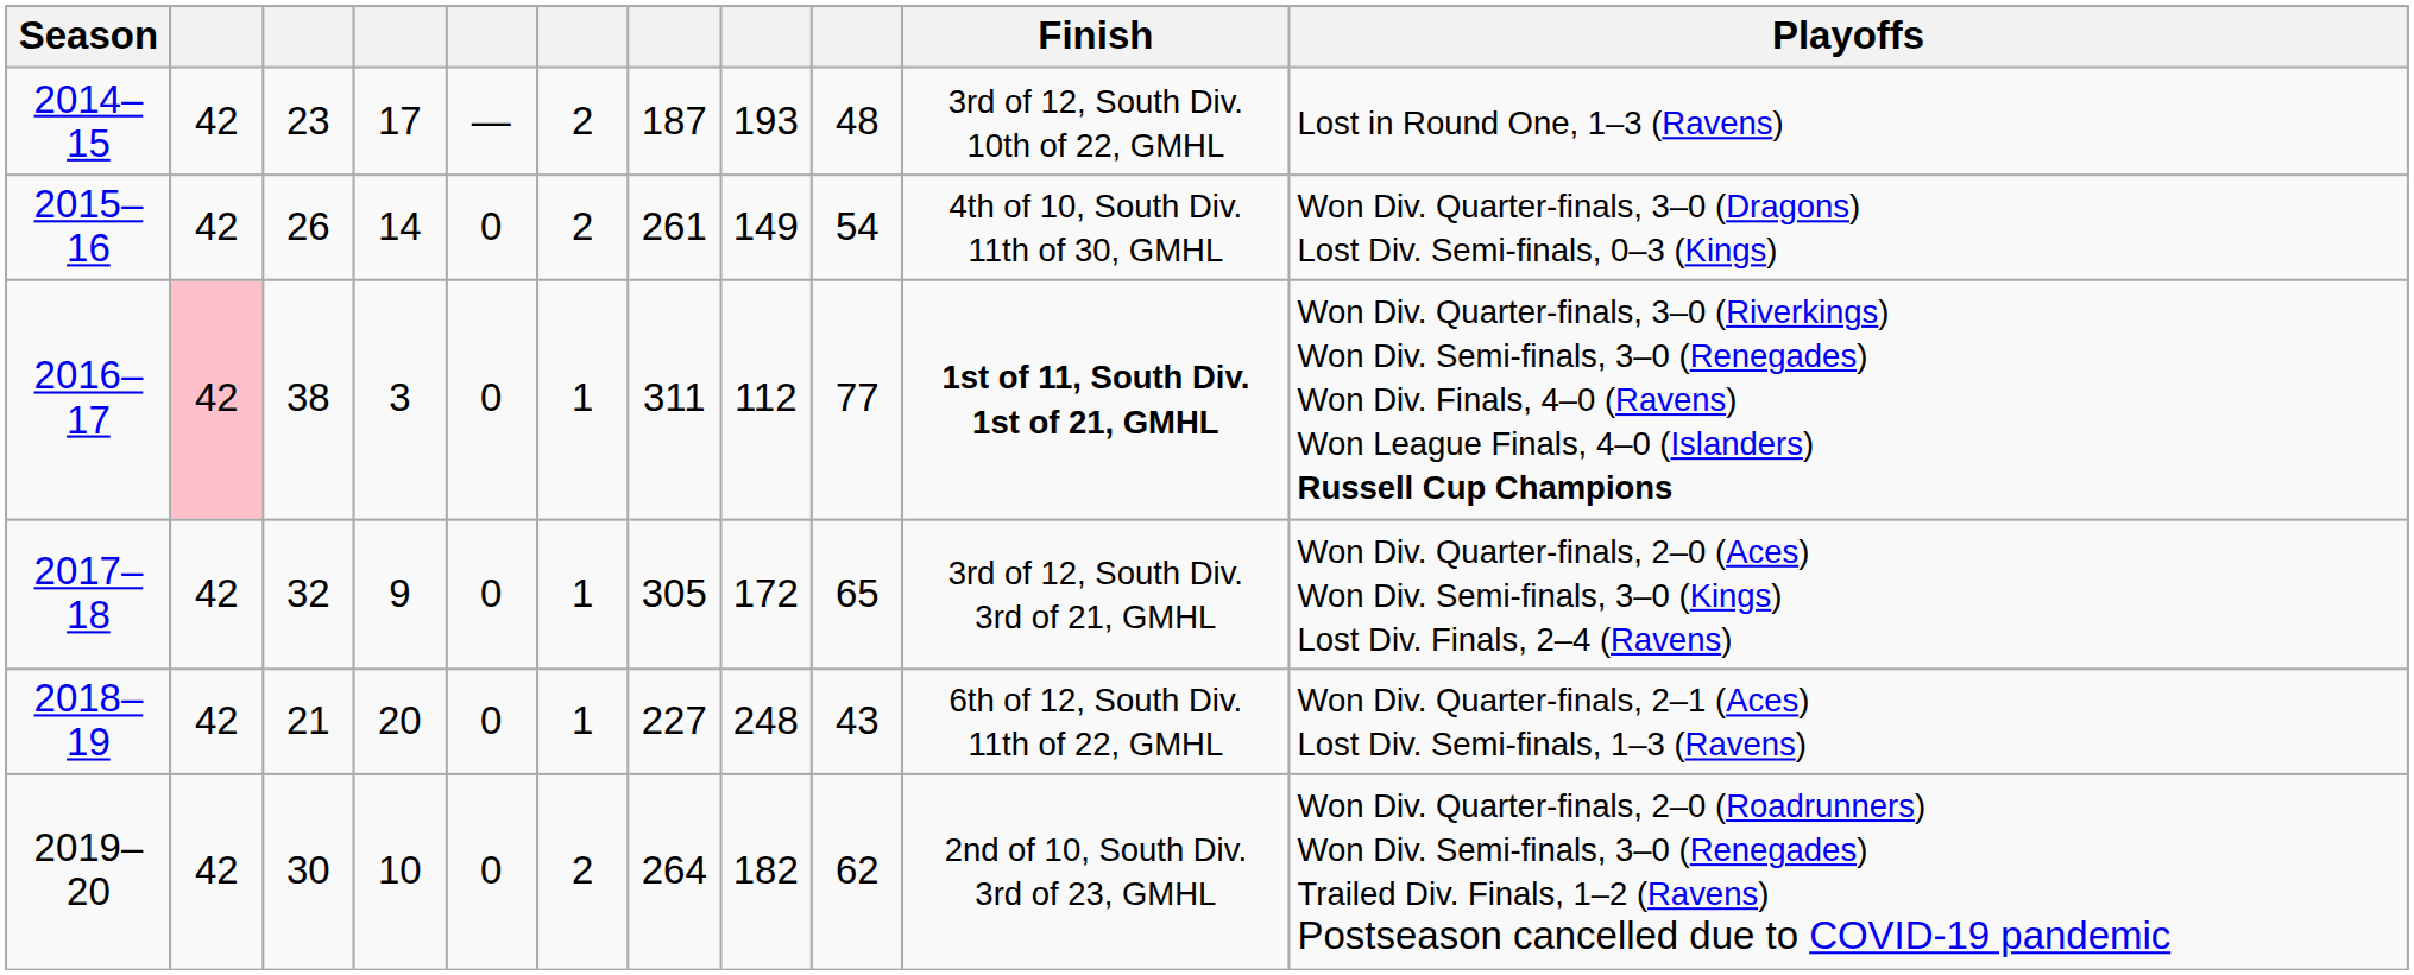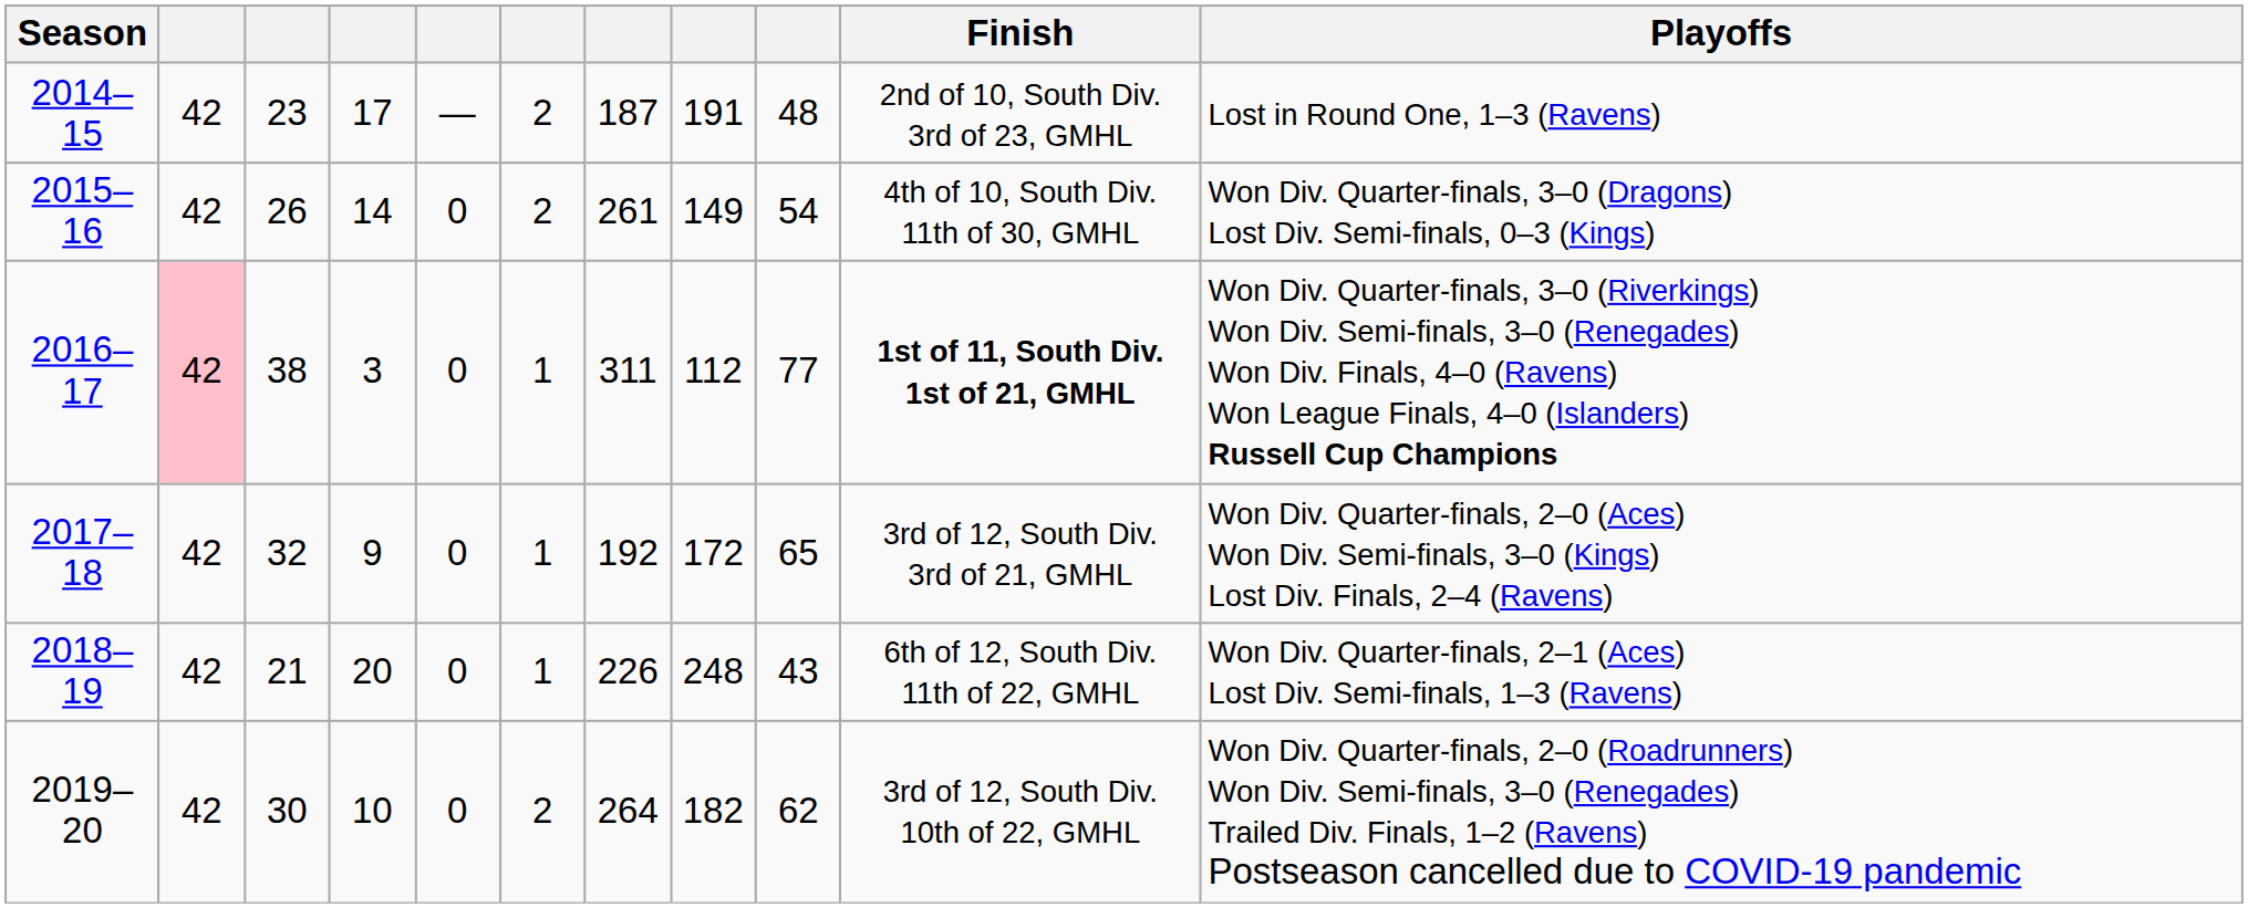 <table class="wikitable" style="text-align:center">
 <tr>
 <th width=60>Season</th>
 <th width=30></th>
 <th width=30></th>
 <th width=30></th>
 <th width=30></th>
 <th width=30></th>
 <th width=30></th>
 <th width=30></th>
 <th width=30></th>
 <th width=150>Finish</th>
 <th width=450>Playoffs</th>
 </tr>
 <tr>
 <td><a href='#'>2014–15</a></td>
 <td>42</td>
 <td>23</td>
 <td>17</td>
 <td>—</td>
 <td>2</td>
 <td>187</td>
-<td>193</td>
+<td>191</td>
 <td>48</td>
-<td><small>3rd of 12, South Div.<br>10th of 22, GMHL </small></td>
+<td><small>2nd of 10, South Div.<br>3rd of 23, GMHL</small></td>
 <td style="text-align:left;"><small>Lost in Round One, 1–3 (<a href='#'>Ravens</a>)</small></td>
 </tr>
 <tr>
 <td><a href='#'>2015–16</a></td>
 <td>42</td>
 <td>26</td>
 <td>14</td>
 <td>0</td>
 <td>2</td>
 <td>261</td>
 <td>149</td>
 <td>54</td>
 <td><small> 4th of 10, South Div.<br>11th of 30, GMHL</small></td>
 <td style="text-align:left;"><small>Won Div. Quarter-finals, 3–0 (<a href='#'>Dragons</a>)<br>Lost Div. Semi-finals, 0–3 (<a href='#'>Kings</a>)</small></td>
 </tr>
 <tr>
 <td><a href='#'>2016–17</a></td>
 <td style="background: pink;">42</td>
 <td>38</td>
 <td>3</td>
 <td>0</td>
 <td>1</td>
 <td>311</td>
 <td>112</td>
 <td>77</td>
 <td><small><strong>1st of 11, South Div.</strong><br><strong>1st of 21, GMHL</strong> </small></td>
 <td style="text-align:left;"><small>Won Div. Quarter-finals, 3–0 (<a href='#'>Riverkings</a>)<br>Won Div. Semi-finals, 3–0 (<a href='#'>Renegades</a>)<br>Won Div. Finals, 4–0 (<a href='#'>Ravens</a>)<br>Won League Finals, 4–0 (<a href='#'>Islanders</a>)<br><strong>Russell Cup Champions</strong></small></td>
 </tr>
 <tr>
 <td><a href='#'>2017–18</a></td>
 <td>42</td>
 <td>32</td>
 <td>9</td>
 <td>0</td>
 <td>1</td>
-<td>305</td>
+<td>192</td>
 <td>172</td>
 <td>65</td>
 <td><small>3rd of 12, South Div.<br>3rd of 21, GMHL</small></td>
 <td style="text-align:left;"><small>Won Div. Quarter-finals, 2–0 (<a href='#'>Aces</a>)<br>Won Div. Semi-finals, 3–0 (<a href='#'>Kings</a>)<br>Lost Div. Finals, 2–4 (<a href='#'>Ravens</a>)</small></td>
 </tr>
 <tr>
 <td><a href='#'>2018–19</a></td>
 <td>42</td>
 <td>21</td>
 <td>20</td>
 <td>0</td>
 <td>1</td>
-<td>227</td>
+<td>226</td>
 <td>248</td>
 <td>43</td>
 <td><small>6th of 12, South Div.<br>11th of 22, GMHL</small></td>
 <td style="text-align:left;"><small>Won Div. Quarter-finals, 2–1 (<a href='#'>Aces</a>)<br>Lost Div. Semi-finals, 1–3 (<a href='#'>Ravens</a>)</small></td>
 </tr>
 <tr>
 <td>2019–20</td>
 <td>42</td>
 <td>30</td>
 <td>10</td>
 <td>0</td>
 <td>2</td>
 <td>264</td>
 <td>182</td>
 <td>62</td>
-<td><small>2nd of 10, South Div.<br>3rd of 23, GMHL</small></td>
+<td><small>3rd of 12, South Div.<br>10th of 22, GMHL </small></td>
 <td style="text-align:left;"><small>Won Div. Quarter-finals, 2–0 (<a href='#'>Roadrunners</a>)<br>Won Div. Semi-finals, 3–0 (<a href='#'>Renegades</a>)<br>Trailed Div. Finals, 1–2 (<a href='#'>Ravens</a>)</small><br>Postseason cancelled due to <a href='#'>COVID-19 pandemic</a></td>
 </tr>
 </table>
